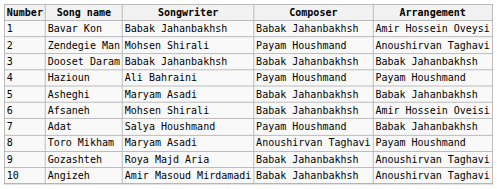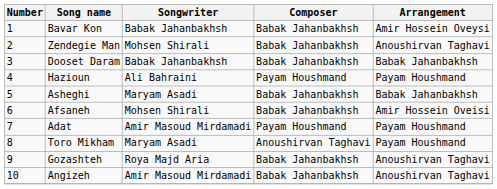 <table class="wikitable">
 <tr>
 <th>Number</th>
 <th>Song name</th>
 <th>Songwriter</th>
 <th>Composer</th>
 <th>Arrangement</th>
 </tr>
 <tr>
 <td>1</td>
 <td>Bavar Kon</td>
 <td>Babak Jahanbakhsh</td>
 <td>Babak Jahanbakhsh</td>
 <td>Amir Hossein Oveysi</td>
 </tr>
 <tr>
 <td>2</td>
 <td>Zendegie Man</td>
 <td>Mohsen Shirali</td>
-<td>Payam Houshmand</td>
+<td>Babak Jahanbakhsh</td>
 <td>Anoushirvan Taghavi</td>
 </tr>
 <tr>
 <td>3</td>
 <td>Dooset Daram</td>
 <td>Babak Jahanbakhsh</td>
 <td>Babak Jahanbakhsh</td>
 <td>Babak Jahanbakhsh</td>
 </tr>
 <tr>
 <td>4</td>
 <td>Hazioun</td>
 <td>Ali Bahraini</td>
 <td>Payam Houshmand</td>
 <td>Payam Houshmand</td>
 </tr>
 <tr>
 <td>5</td>
 <td>Asheghi</td>
 <td>Maryam Asadi</td>
 <td>Babak Jahanbakhsh</td>
 <td>Babak Jahanbakhsh</td>
 </tr>
 <tr>
 <td>6</td>
 <td>Afsaneh</td>
 <td>Mohsen Shirali</td>
 <td>Babak Jahanbakhsh</td>
 <td>Amir Hossein Oveisi</td>
 </tr>
 <tr>
 <td>7</td>
 <td>Adat</td>
-<td>Salya Houshmand</td>
+<td>Amir Masoud Mirdamadi</td>
 <td>Payam Houshmand</td>
-<td>Babak Jahanbakhsh</td>
+<td>Payam Houshmand</td>
 </tr>
 <tr>
 <td>8</td>
 <td>Toro Mikham</td>
 <td>Maryam Asadi</td>
 <td>Anoushirvan Taghavi</td>
 <td>Payam Houshmand</td>
 </tr>
 <tr>
 <td>9</td>
 <td>Gozashteh</td>
 <td>Roya Majd Aria</td>
 <td>Babak Jahanbakhsh</td>
 <td>Anoushirvan Taghavi</td>
 </tr>
 <tr>
 <td>10</td>
 <td>Angizeh</td>
 <td>Amir Masoud Mirdamadi</td>
 <td>Babak Jahanbakhsh</td>
 <td>Anoushirvan Taghavi</td>
 </tr>
 <tr>
 </tr>
 </table>
